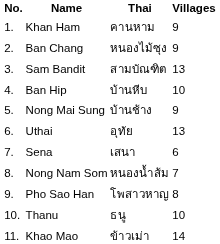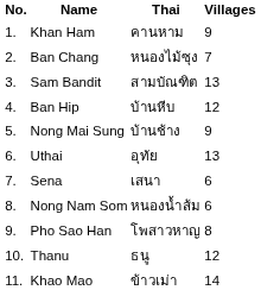 <table>
 <tr>
 <th>No.</th>
 <th>Name</th>
 <th>Thai</th>
 <th>Villages</th>
 </tr>
 <tr>
 <td>1.</td>
 <td>Khan Ham</td>
 <td>คานหาม</td>
 <td>9</td>
 </tr>
 <tr>
 <td>2.</td>
 <td>Ban Chang</td>
 <td>หนองไม้ซุง</td>
-<td>9</td>
+<td>7</td>
 </tr>
 <tr>
 <td>3.</td>
 <td>Sam Bandit</td>
 <td>สามบัณฑิต</td>
 <td>13</td>
 </tr>
 <tr>
 <td>4.</td>
 <td>Ban Hip</td>
 <td>บ้านหีบ</td>
-<td>10</td>
+<td>12</td>
 </tr>
 <tr>
 <td>5.</td>
 <td>Nong Mai Sung</td>
 <td>บ้านช้าง</td>
 <td>9</td>
 </tr>
 <tr>
 <td>6.</td>
 <td>Uthai</td>
 <td>อุทัย</td>
 <td>13</td>
 </tr>
 <tr>
 <td>7.</td>
 <td>Sena</td>
 <td>เสนา</td>
 <td>6</td>
 </tr>
 <tr>
 <td>8.</td>
 <td>Nong Nam Som</td>
 <td>หนองน้ำส้ม</td>
-<td>7</td>
+<td>6</td>
 </tr>
 <tr>
 <td>9.</td>
 <td>Pho Sao Han</td>
 <td>โพสาวหาญ</td>
 <td>8</td>
 </tr>
 <tr>
 <td>10.</td>
 <td>Thanu</td>
 <td>ธนู</td>
-<td>10</td>
+<td>12</td>
 </tr>
 <tr>
 <td>11.</td>
 <td>Khao Mao</td>
 <td>ข้าวเม่า</td>
 <td>14</td>
 </tr>
 <tr>
 </tr>
 </table>
